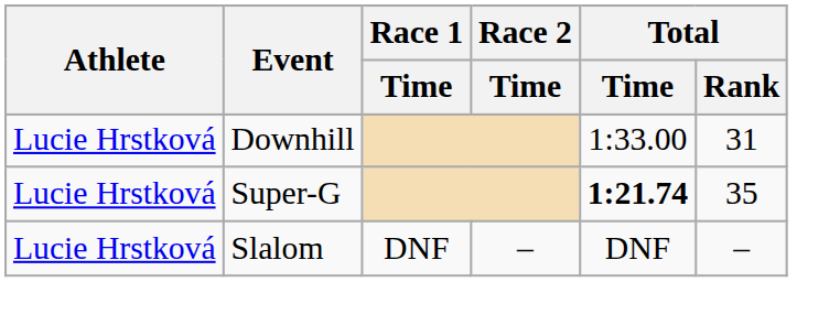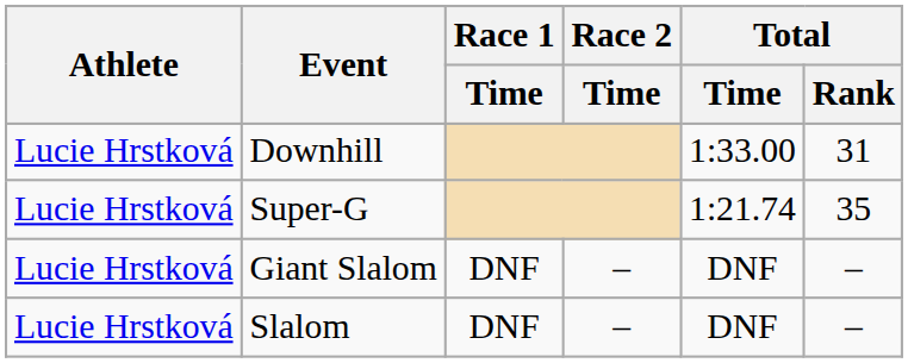 <table class="wikitable" style="font-size:90%">
 <tr>
 <th rowspan="2">Athlete</th>
 <th rowspan="2">Event</th>
 <th>Race 1</th>
 <th>Race 2</th>
 <th colspan="2">Total</th>
 </tr>
 <tr>
 <th>Time</th>
 <th>Time</th>
 <th>Time</th>
 <th>Rank</th>
 </tr>
 <tr>
 <td><a href='#'>Lucie Hrstková</a></td>
 <td>Downhill</td>
 <td colspan="2" bgcolor="wheat"></td>
 <td align="center">1:33.00</td>
 <td align="center">31</td>
 </tr>
 <tr>
 <td><a href='#'>Lucie Hrstková</a></td>
 <td>Super-G</td>
 <td colspan="2" bgcolor="wheat"></td>
-<td align="center"><strong>1:21.74</strong></td>
+<td align="center">1:21.74</td>
 <td align="center">35</td>
+</tr>
+<tr>
+<td><a href='#'>Lucie Hrstková</a></td>
+<td>Giant Slalom</td>
+<td align="center">DNF</td>
+<td align="center">–</td>
+<td align="center">DNF</td>
+<td align="center">–</td>
 </tr>
 <tr>
 <td><a href='#'>Lucie Hrstková</a></td>
 <td>Slalom</td>
 <td align="center">DNF</td>
 <td align="center">–</td>
 <td align="center">DNF</td>
 <td align="center">–</td>
 </tr>
 </table>
